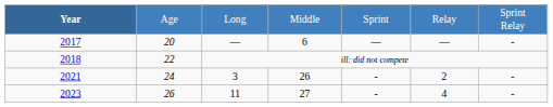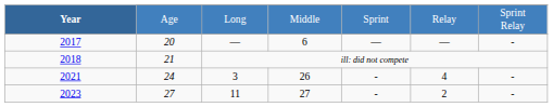 <table class="wikitable" style="font-size:95%; text-align:center; border:grey solid 1px; border-collapse:collapse;" width="40%">
 <tr style="background-color:#369; color:white;">
 <td rowspan="2" colspan="1" width="10%"><strong>Year</strong></td>
 </tr>
 <tr style="background-color:#4180be; color:white;">
 <td width="5%">Age</td>
 <td width="5%">Long</td>
 <td width="5%">Middle</td>
 <td width="5%">Sprint</td>
 <td width="5%">Relay</td>
 <td width="5%">Sprint<br>Relay</td>
 </tr>
 <tr style="background-color:#8CB2D8; color:white;">
 </tr>
 <tr>
 <td><a href='#'>2017</a></td>
 <td><em>20</em></td>
 <td>—</td>
 <td>6</td>
 <td>—</td>
 <td>—</td>
 <td>-</td>
 </tr>
 <tr>
 <td><a href='#'>2018</a></td>
-<td><em>22</em></td>
+<td><em>21</em></td>
 <td colspan=5><em><small>ill: did not compete</small></em></td>
 </tr>
 <tr>
 <td><a href='#'>2021</a></td>
 <td><em>24</em></td>
 <td>3</td>
 <td>26</td>
 <td>-</td>
-<td>2</td>
+<td>4</td>
 <td>-</td>
 </tr>
 <tr>
 <td><a href='#'>2023</a></td>
-<td><em>26</em></td>
+<td><em>27</em></td>
 <td>11</td>
 <td>27</td>
 <td>-</td>
-<td>4</td>
+<td>2</td>
 <td>-</td>
 </tr>
 </table>
